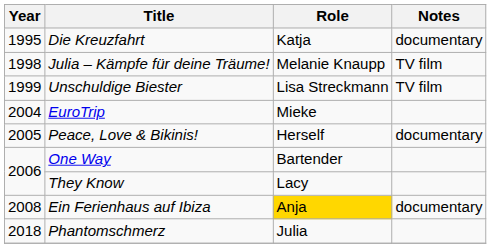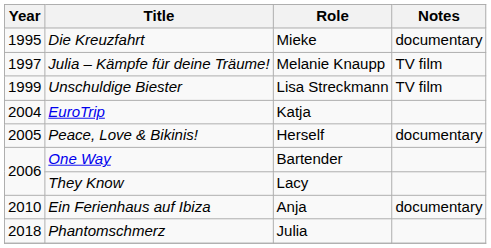 <table class="wikitable">
 <tr>
 <th>Year</th>
 <th>Title</th>
 <th>Role</th>
 <th>Notes</th>
 </tr>
 <tr>
 <td rowspan="1">1995</td>
 <td><em>Die Kreuzfahrt</em></td>
-<td>Katja</td>
+<td>Mieke</td>
 <td>documentary</td>
 </tr>
 <tr>
-<td rowspan="1">1998</td>
+<td rowspan="1">1997</td>
 <td><em>Julia – Kämpfe für deine Träume!</em></td>
 <td>Melanie Knaupp</td>
 <td>TV film</td>
 </tr>
 <tr>
 <td rowspan="1">1999</td>
 <td><em>Unschuldige Biester</em></td>
 <td>Lisa Streckmann</td>
 <td>TV film</td>
 </tr>
 <tr>
 <td rowspan="1">2004</td>
 <td><em><a href='#'>EuroTrip</a></em></td>
-<td>Mieke</td>
+<td>Katja</td>
 <td></td>
 </tr>
 <tr>
 <td rowspan="1">2005</td>
 <td><em>Peace, Love & Bikinis!</em></td>
 <td>Herself</td>
 <td>documentary</td>
 </tr>
 <tr>
 <td rowspan="2">2006</td>
 <td><em><a href='#'>One Way</a></em></td>
 <td>Bartender</td>
 <td></td>
 </tr>
 <tr>
 <td><em>They Know</em></td>
 <td>Lacy</td>
 <td></td>
 </tr>
 <tr>
-<td rowspan="1">2008</td>
+<td rowspan="1">2010</td>
 <td><em>Ein Ferienhaus auf Ibiza</em></td>
-<td style="background: gold;">Anja</td>
+<td>Anja</td>
 <td>documentary</td>
 </tr>
 <tr>
 <td rowspan="1">2018</td>
 <td><em>Phantomschmerz</em></td>
 <td>Julia</td>
 <td></td>
 </tr>
 <tr>
 </tr>
 </table>
